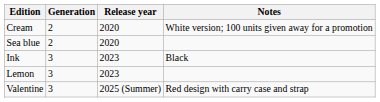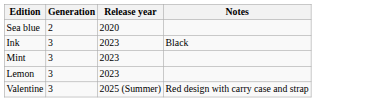 <table class="wikitable sortable">
 <tr>
 <th>Edition</th>
 <th>Generation</th>
 <th>Release year</th>
 <th>Notes</th>
-</tr>
-<tr>
-<td>Cream</td>
-<td>2</td>
-<td>2020</td>
-<td>White version; 100 units given away for a promotion</td>
 </tr>
 <tr>
 <td>Sea blue</td>
 <td>2</td>
 <td>2020</td>
 <td></td>
 </tr>
 <tr>
 <td>Ink</td>
 <td>3</td>
 <td>2023</td>
 <td>Black</td>
 </tr>
 <tr>
+<td>Mint</td>
+<td>3</td>
+<td>2023</td>
+<td></td>
+</tr>
+<tr>
 <td>Lemon</td>
 <td>3</td>
 <td>2023</td>
 <td></td>
 </tr>
 <tr>
 <td>Valentine</td>
 <td>3</td>
 <td>2025 (Summer)</td>
 <td>Red design with carry case and strap</td>
 </tr>
 </table>
